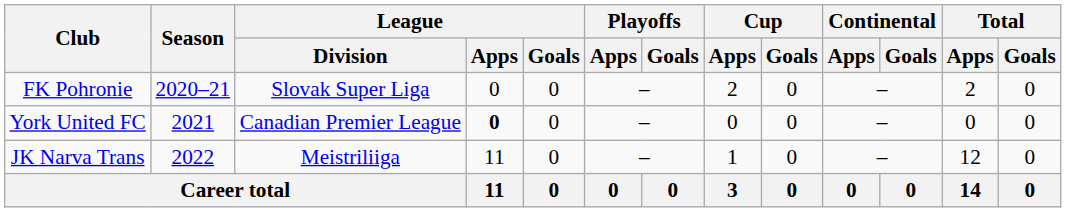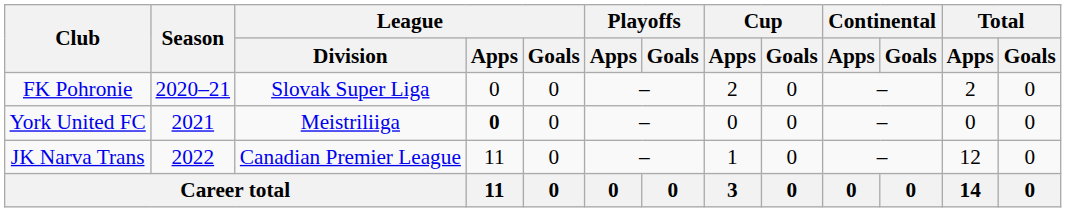 <table class="wikitable" style="text-align: center">
 <tr>
 <th rowspan="2">Club</th>
 <th rowspan="2">Season</th>
 <th colspan="3">League</th>
 <th colspan="2">Playoffs</th>
 <th colspan="2">Cup</th>
 <th colspan="2">Continental</th>
 <th colspan="2">Total</th>
 </tr>
 <tr>
 <th>Division</th>
 <th>Apps</th>
 <th>Goals</th>
 <th>Apps</th>
 <th>Goals</th>
 <th>Apps</th>
 <th>Goals</th>
 <th>Apps</th>
 <th>Goals</th>
 <th>Apps</th>
 <th>Goals</th>
 </tr>
 <tr>
 <td><a href='#'>FK Pohronie</a></td>
 <td><a href='#'>2020–21</a></td>
 <td><a href='#'>Slovak Super Liga</a></td>
 <td>0</td>
 <td>0</td>
 <td colspan="2">–</td>
 <td>2</td>
 <td>0</td>
 <td colspan="2">–</td>
 <td>2</td>
 <td>0</td>
 </tr>
 <tr>
 <td><a href='#'>York United FC</a></td>
 <td><a href='#'>2021</a></td>
-<td><a href='#'>Canadian Premier League</a></td>
+<td><a href='#'>Meistriliiga</a></td>
 <td><strong>0</strong></td>
 <td>0</td>
 <td colspan="2">–</td>
 <td>0</td>
 <td>0</td>
 <td colspan="2">–</td>
 <td>0</td>
 <td>0</td>
 </tr>
 <tr>
 <td><a href='#'>JK Narva Trans</a></td>
 <td><a href='#'>2022</a></td>
-<td><a href='#'>Meistriliiga</a></td>
+<td><a href='#'>Canadian Premier League</a></td>
 <td>11</td>
 <td>0</td>
 <td colspan="2">–</td>
 <td>1</td>
 <td>0</td>
 <td colspan="2">–</td>
 <td>12</td>
 <td>0</td>
 </tr>
 <tr>
 <th colspan="3"><strong>Career total</strong></th>
 <th>11</th>
 <th>0</th>
 <th>0</th>
 <th>0</th>
 <th>3</th>
 <th>0</th>
 <th>0</th>
 <th>0</th>
 <th>14</th>
 <th>0</th>
 </tr>
 </table>
